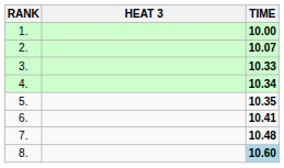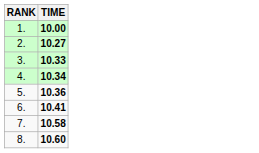 <table class="wikitable" style="border-collapse: collapse; font-size: 90%;">
 <tr>
 <th>RANK</th>
-<th align="left" style="width: 18em">HEAT 3</th>
 <th>TIME</th>
 </tr>
 <tr style="background:#ccffcc;">
 <td align="center">1.</td>
-<td></td>
 <td align="center"><strong>10.00</strong></td>
 </tr>
 <tr style="background:#ccffcc;">
 <td align="center">2.</td>
-<td></td>
-<td align="center"><strong>10.07</strong></td>
+<td align="center"><strong>10.27</strong></td>
 </tr>
 <tr style="background:#ccffcc;">
 <td align="center">3.</td>
-<td></td>
 <td align="center"><strong>10.33</strong></td>
 </tr>
 <tr style="background:#ccffcc;">
 <td align="center">4.</td>
-<td></td>
 <td align="center"><strong>10.34</strong></td>
 </tr>
 <tr>
 <td align="center">5.</td>
-<td></td>
-<td align="center"><strong>10.35</strong></td>
+<td align="center"><strong>10.36</strong></td>
 </tr>
 <tr>
 <td align="center">6.</td>
-<td></td>
 <td align="center"><strong>10.41</strong></td>
 </tr>
 <tr>
 <td align="center">7.</td>
-<td></td>
-<td align="center"><strong>10.48</strong></td>
+<td align="center"><strong>10.58</strong></td>
 </tr>
 <tr>
 <td align="center">8.</td>
-<td></td>
-<td align="center" style="background: lightblue;"><strong>10.60</strong></td>
+<td align="center"><strong>10.60</strong></td>
 </tr>
 </table>
